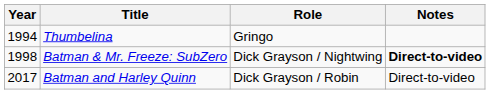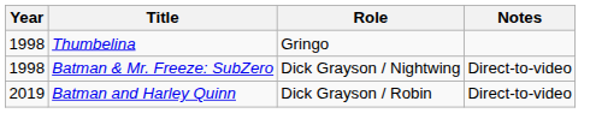 <table class="wikitable sortable">
 <tr>
 <th>Year</th>
 <th>Title</th>
 <th>Role</th>
 <th>Notes</th>
 </tr>
 <tr>
-<td>1994</td>
+<td>1998</td>
 <td><em><a href='#'>Thumbelina</a></em></td>
 <td>Gringo</td>
 <td></td>
 </tr>
 <tr>
 <td>1998</td>
 <td><em><a href='#'>Batman & Mr. Freeze: SubZero</a></em></td>
 <td>Dick Grayson / Nightwing</td>
-<td><strong>Direct-to-video</strong></td>
+<td>Direct-to-video</td>
 </tr>
 <tr>
-<td>2017</td>
+<td>2019</td>
 <td><em><a href='#'>Batman and Harley Quinn</a></em></td>
 <td>Dick Grayson / Robin</td>
 <td>Direct-to-video</td>
 </tr>
 </table>
